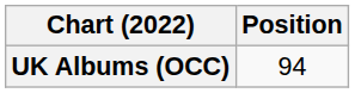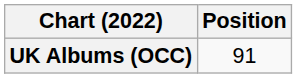 <table class="wikitable plainrowheaders" style="text-align:center">
 <tr>
 <th scope="col">Chart (2022)</th>
 <th scope="col">Position</th>
 </tr>
 <tr>
 <th scope="row">UK Albums (OCC)</th>
-<td>94</td>
+<td>91</td>
 </tr>
 </table>
